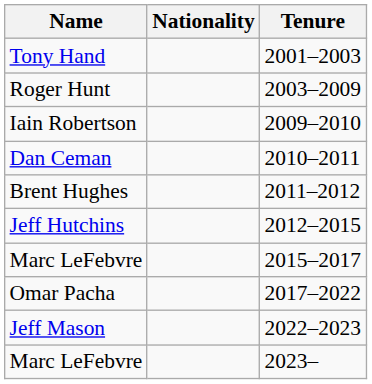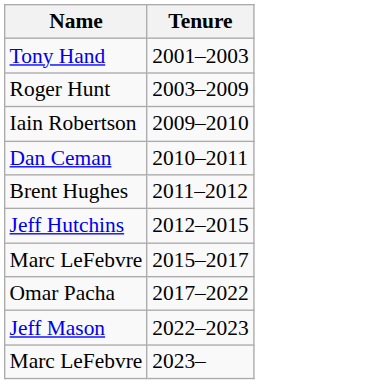 <table class="wikitable">
 <tr>
 <th>Name</th>
-<th>Nationality</th>
 <th>Tenure</th>
 </tr>
 <tr>
 <td><a href='#'>Tony Hand</a></td>
-<td></td>
 <td>2001–2003</td>
 </tr>
 <tr>
 <td>Roger Hunt</td>
-<td></td>
 <td>2003–2009</td>
 </tr>
 <tr>
 <td>Iain Robertson</td>
-<td></td>
 <td>2009–2010</td>
 </tr>
 <tr>
 <td><a href='#'>Dan Ceman</a></td>
-<td></td>
 <td>2010–2011</td>
 </tr>
 <tr>
 <td>Brent Hughes</td>
-<td></td>
 <td>2011–2012</td>
 </tr>
 <tr>
 <td><a href='#'>Jeff Hutchins</a></td>
-<td></td>
 <td>2012–2015</td>
 </tr>
 <tr>
 <td>Marc LeFebvre</td>
-<td></td>
 <td>2015–2017</td>
 </tr>
 <tr>
 <td>Omar Pacha</td>
-<td></td>
 <td>2017–2022</td>
 </tr>
 <tr>
 <td><a href='#'>Jeff Mason</a></td>
-<td></td>
 <td>2022–2023</td>
 </tr>
 <tr>
 <td>Marc LeFebvre</td>
-<td></td>
 <td>2023–</td>
 </tr>
 </table>
